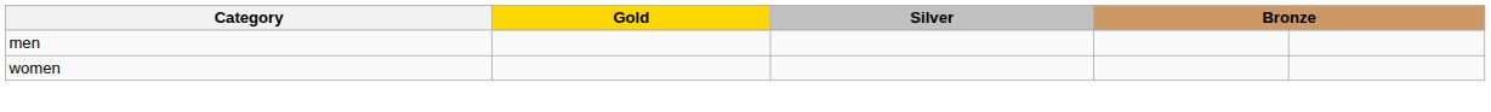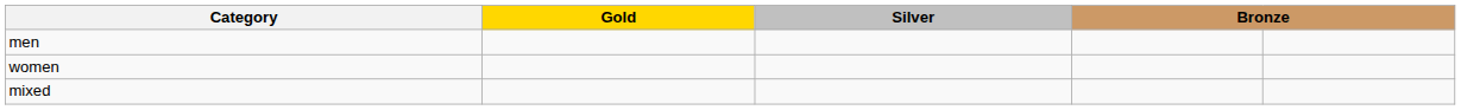 <table class=wikitable  width=75%>
 <tr>
 <th>Category</th>
 <th style="background: gold">Gold</th>
 <th style="background: silver">Silver</th>
 <th style="background: #cc9966" colspan=2>Bronze</th>
 </tr>
 <tr>
 <td>men</td>
 <td><br></td>
 <td><br></td>
 <td><br></td>
 <td><br></td>
 </tr>
 <tr>
 <td>women</td>
 <td><br></td>
 <td><br></td>
 <td><br></td>
 <td><br></td>
 </tr>
+<tr>
+<td>mixed</td>
+<td><br></td>
+<td><br></td>
+<td><br></td>
+<td><br></td>
+</tr>
 </table>
